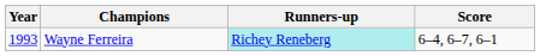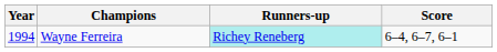 <table class="wikitable">
 <tr>
 <th>Year</th>
 <th width="200">Champions</th>
 <th width="200">Runners-up</th>
 <th width="125">Score</th>
 </tr>
 <tr>
-<td><a href='#'>1993</a></td>
+<td><a href='#'>1994</a></td>
 <td> <a href='#'>Wayne Ferreira</a></td>
 <td style="background: paleturquoise;"> <a href='#'>Richey Reneberg</a></td>
 <td>6–4, 6–7, 6–1</td>
 </tr>
 </table>
